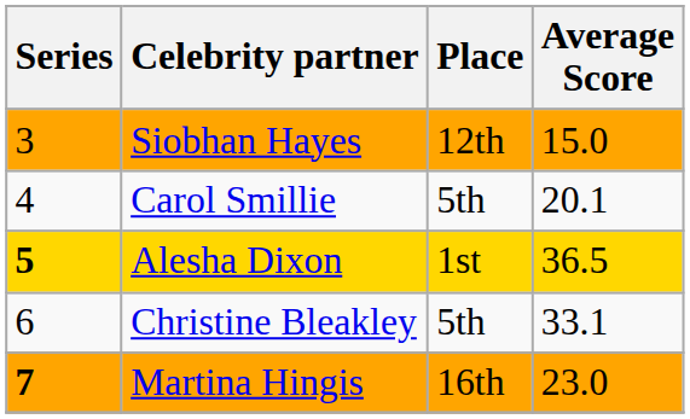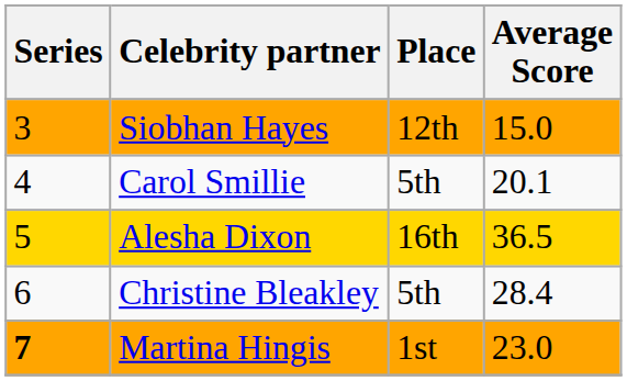 <table class="wikitable sortable floatright" style="margin:auto;">
 <tr>
 <th>Series</th>
 <th>Celebrity partner</th>
 <th>Place</th>
 <th>Average<br>Score</th>
 </tr>
 <tr style="background:orange;">
 <td>3</td>
 <td><a href='#'>Siobhan Hayes</a></td>
 <td>12th</td>
 <td>15.0</td>
 </tr>
 <tr>
 <td>4</td>
 <td><a href='#'>Carol Smillie</a></td>
 <td>5th</td>
 <td>20.1</td>
 </tr>
 <tr style="background:gold;">
-<td><strong>5</strong></td>
+<td>5</td>
 <td><a href='#'>Alesha Dixon</a></td>
-<td>1st</td>
+<td>16th</td>
 <td>36.5</td>
 </tr>
 <tr>
 <td>6</td>
 <td><a href='#'>Christine Bleakley</a></td>
 <td>5th</td>
-<td>33.1</td>
+<td>28.4</td>
 </tr>
 <tr style="background:orange;">
 <td><strong>7</strong></td>
 <td><a href='#'>Martina Hingis</a></td>
-<td>16th</td>
+<td>1st</td>
 <td>23.0</td>
 </tr>
 <tr>
 </tr>
 </table>
